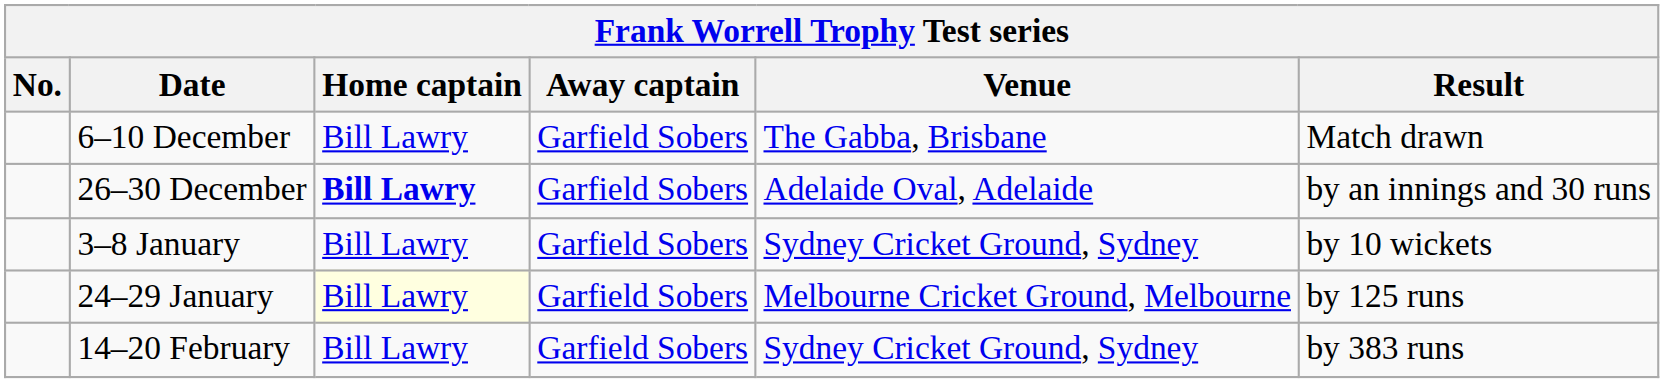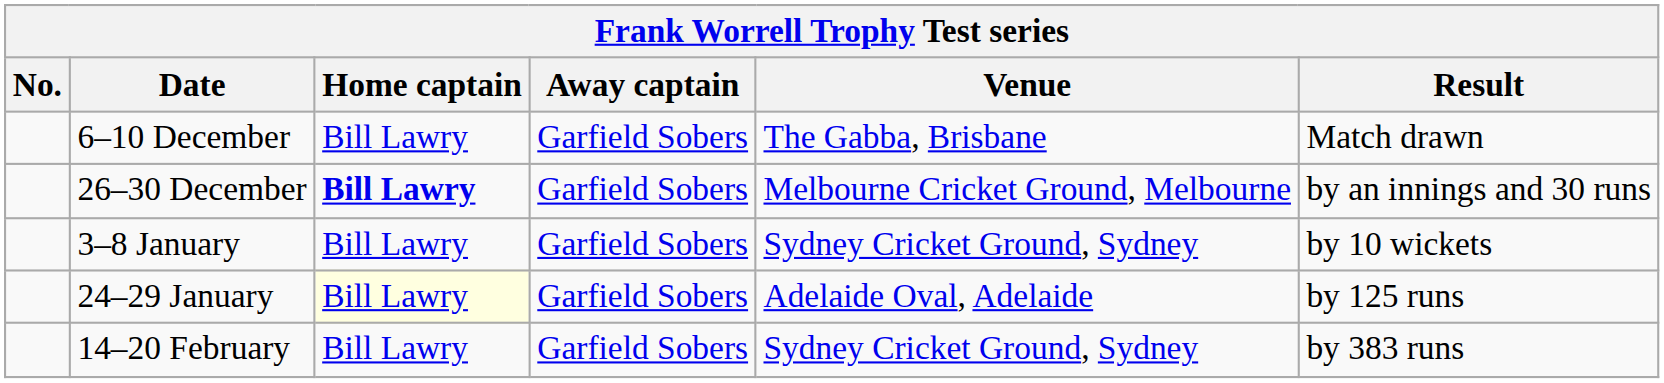 <table class="wikitable">
 <tr>
 <th colspan="9"><a href='#'>Frank Worrell Trophy</a> Test series</th>
 </tr>
 <tr>
 <th>No.</th>
 <th>Date</th>
 <th>Home captain</th>
 <th>Away captain</th>
 <th>Venue</th>
 <th>Result</th>
 </tr>
 <tr>
 <td></td>
 <td>6–10 December</td>
 <td><a href='#'>Bill Lawry</a></td>
 <td><a href='#'>Garfield Sobers</a></td>
 <td><a href='#'>The Gabba</a>, <a href='#'>Brisbane</a></td>
 <td>Match drawn</td>
 </tr>
 <tr>
 <td></td>
 <td>26–30 December</td>
 <td><strong><a href='#'>Bill Lawry</a></strong></td>
 <td><a href='#'>Garfield Sobers</a></td>
-<td><a href='#'>Adelaide Oval</a>, <a href='#'>Adelaide</a></td>
+<td><a href='#'>Melbourne Cricket Ground</a>, <a href='#'>Melbourne</a></td>
 <td> by an innings and 30 runs</td>
 </tr>
 <tr>
 <td></td>
 <td>3–8 January</td>
 <td><a href='#'>Bill Lawry</a></td>
 <td><a href='#'>Garfield Sobers</a></td>
 <td><a href='#'>Sydney Cricket Ground</a>, <a href='#'>Sydney</a></td>
 <td> by 10 wickets</td>
 </tr>
 <tr>
 <td></td>
 <td>24–29 January</td>
 <td style="background: lightyellow;"><a href='#'>Bill Lawry</a></td>
 <td><a href='#'>Garfield Sobers</a></td>
-<td><a href='#'>Melbourne Cricket Ground</a>, <a href='#'>Melbourne</a></td>
+<td><a href='#'>Adelaide Oval</a>, <a href='#'>Adelaide</a></td>
 <td> by 125 runs</td>
 </tr>
 <tr>
 <td></td>
 <td>14–20 February</td>
 <td><a href='#'>Bill Lawry</a></td>
 <td><a href='#'>Garfield Sobers</a></td>
 <td><a href='#'>Sydney Cricket Ground</a>, <a href='#'>Sydney</a></td>
 <td> by 383 runs</td>
 </tr>
 </table>
